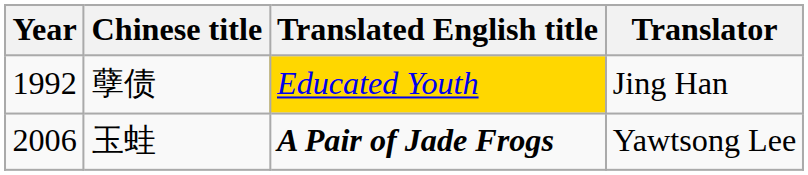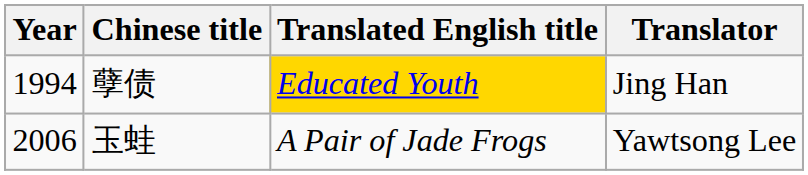 <table class="wikitable">
 <tr>
 <th>Year</th>
 <th>Chinese title</th>
 <th>Translated English title</th>
 <th>Translator</th>
 </tr>
 <tr>
-<td>1992</td>
+<td>1994</td>
 <td>孽债</td>
 <td style="background: gold;"><em><a href='#'>Educated Youth</a></em></td>
 <td>Jing Han</td>
 </tr>
 <tr>
 <td>2006</td>
 <td>玉蛙</td>
-<td><strong><em>A Pair of Jade Frogs</em></strong></td>
+<td><em>A Pair of Jade Frogs</em></td>
 <td>Yawtsong Lee</td>
 </tr>
 </table>
